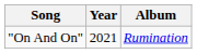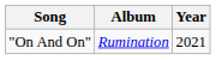 <table class="wikitable">
 <tr>
 <th>Song</th>
+<th>Album</th>
 <th>Year</th>
-<th>Album</th>
 </tr>
 <tr>
 <td>"On And On"<br></td>
+<td><em><a href='#'>Rumination</a></em></td>
 <td>2021</td>
-<td><em><a href='#'>Rumination</a></em></td>
 </tr>
 </table>
